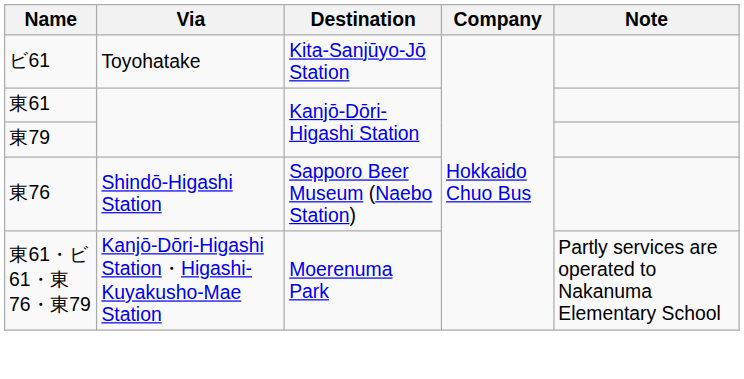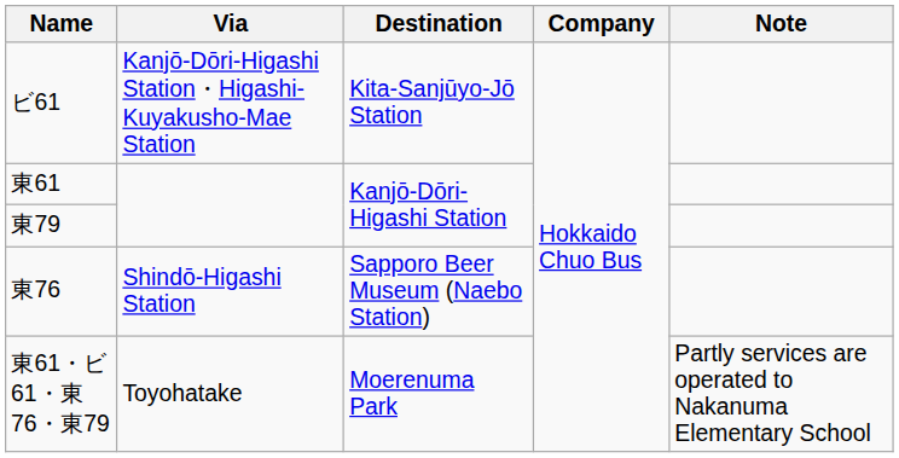 <table class="wikitable">
 <tr>
 <th>Name</th>
 <th>Via</th>
 <th>Destination</th>
 <th>Company</th>
 <th>Note</th>
 </tr>
 <tr>
 <td>ビ61</td>
-<td>Toyohatake</td>
+<td><a href='#'>Kanjō-Dōri-Higashi Station</a>・<a href='#'>Higashi-Kuyakusho-Mae Station</a></td>
 <td><a href='#'>Kita-Sanjūyo-Jō Station</a></td>
 <td rowspan="5"><a href='#'>Hokkaido Chuo Bus</a></td>
 <td></td>
 </tr>
 <tr>
 <td>東61</td>
 <td rowspan="2"></td>
 <td rowspan="2"><a href='#'>Kanjō-Dōri-Higashi Station</a></td>
 <td></td>
 </tr>
 <tr>
 <td>東79</td>
 <td></td>
 </tr>
 <tr>
 <td>東76</td>
 <td><a href='#'>Shindō-Higashi Station</a></td>
 <td><a href='#'>Sapporo Beer Museum</a> (<a href='#'>Naebo Station</a>)</td>
 <td></td>
 </tr>
 <tr>
 <td>東61・ビ61・東76・東79</td>
-<td><a href='#'>Kanjō-Dōri-Higashi Station</a>・<a href='#'>Higashi-Kuyakusho-Mae Station</a></td>
+<td>Toyohatake</td>
 <td><a href='#'>Moerenuma Park</a></td>
 <td>Partly services are operated to Nakanuma Elementary School</td>
 </tr>
 </table>
